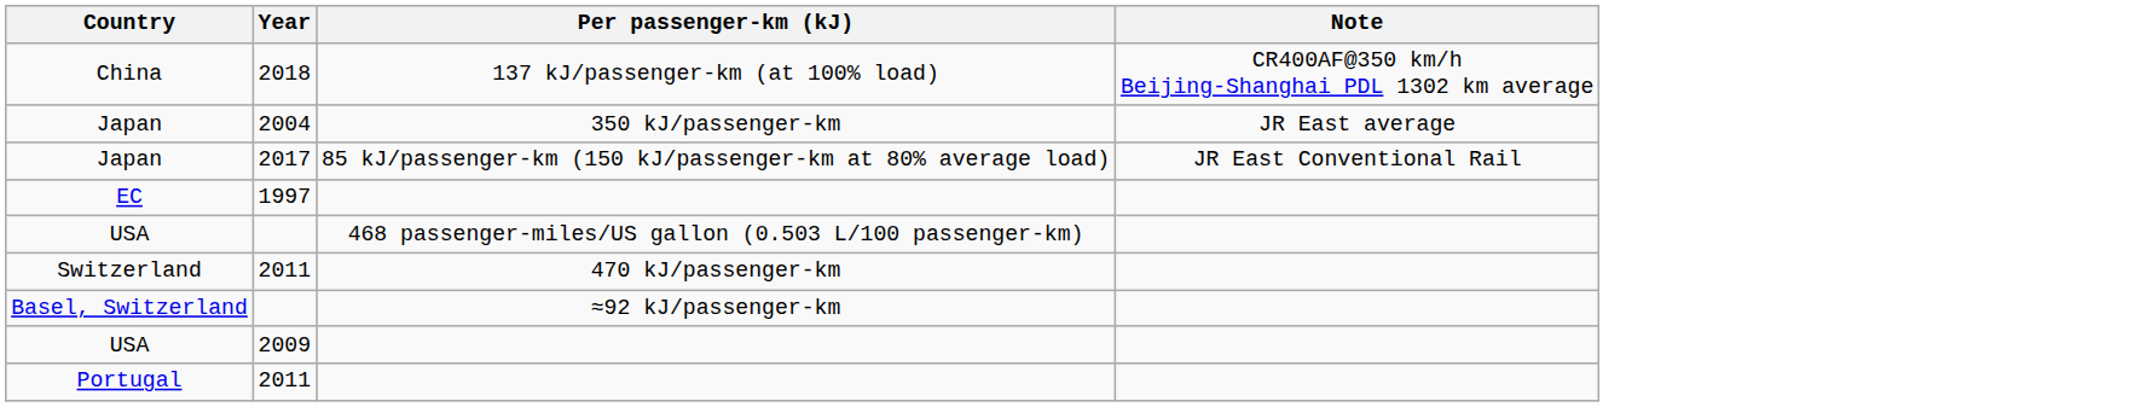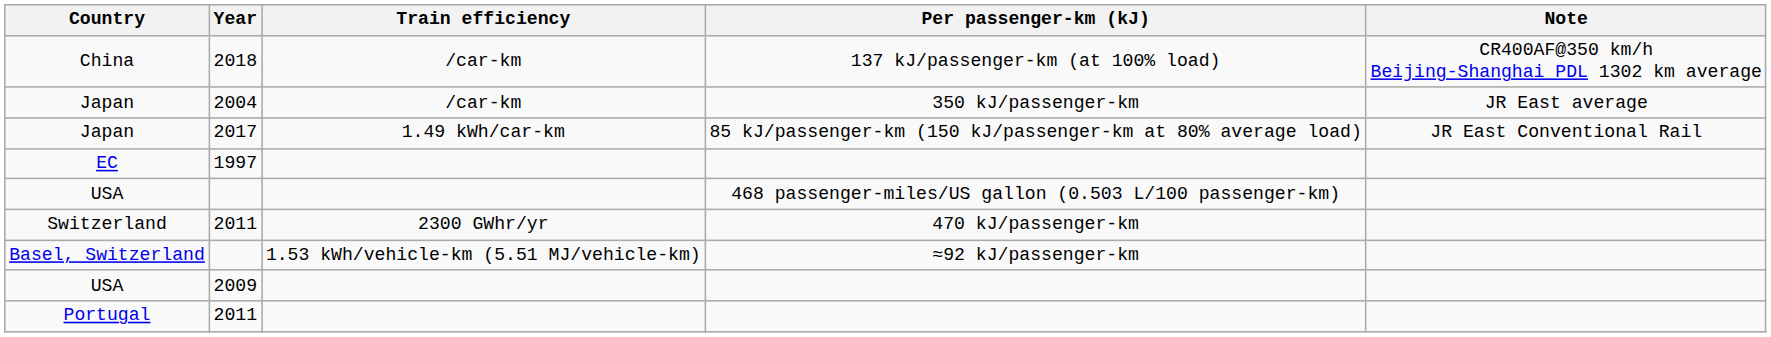 <table class="sortable wikitable" style="font-size: 90%; text-align: center;">
 <tr>
 <th>Country</th>
 <th>Year</th>
+<th>Train efficiency</th>
 <th>Per passenger-km (kJ)</th>
 <th>Note</th>
 </tr>
 <tr>
 <td>China</td>
 <td>2018</td>
+<td> /car-km</td>
 <td>137 kJ/passenger-km (at 100% load)</td>
 <td>CR400AF@350 km/h<br><a href='#'>Beijing-Shanghai PDL</a> 1302 km average</td>
 </tr>
 <tr>
 <td>Japan</td>
 <td>2004</td>
+<td>/car-km</td>
 <td>350 kJ/passenger-km</td>
 <td>JR East average</td>
 </tr>
 <tr>
 <td>Japan</td>
 <td>2017</td>
+<td>1.49 kWh/car-km</td>
 <td>85 kJ/passenger-km (150 kJ/passenger-km at 80% average load)</td>
 <td>JR East Conventional Rail</td>
 </tr>
 <tr>
 <td><a href='#'>EC</a></td>
 <td>1997</td>
 <td></td>
 <td></td>
+<td></td>
 </tr>
 <tr>
 <td>USA</td>
+<td></td>
 <td></td>
 <td>468 passenger-miles/US gallon (0.503 L/100 passenger-km)</td>
 <td></td>
 </tr>
 <tr>
 <td>Switzerland</td>
 <td>2011</td>
+<td>2300 GWhr/yr</td>
 <td>470 kJ/passenger-km</td>
 <td></td>
 </tr>
 <tr>
 <td><a href='#'>Basel, Switzerland</a></td>
 <td></td>
+<td>1.53 kWh/vehicle-km (5.51 MJ/vehicle-km)</td>
 <td>≈92 kJ/passenger-km</td>
 <td></td>
 </tr>
 <tr>
 <td>USA</td>
 <td>2009</td>
 <td></td>
 <td></td>
+<td></td>
 </tr>
 <tr>
 <td><a href='#'>Portugal</a></td>
 <td>2011</td>
 <td></td>
 <td></td>
+<td></td>
 </tr>
 </table>
